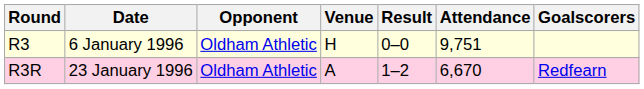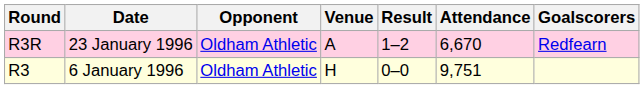 <table class="wikitable">
 <tr>
 <th>Round</th>
 <th>Date</th>
 <th>Opponent</th>
 <th>Venue</th>
 <th>Result</th>
 <th>Attendance</th>
 <th>Goalscorers</th>
 </tr>
+<tr style="background-color: #ffd0e3;">
+<td>R3R</td>
+<td>23 January 1996</td>
+<td><a href='#'>Oldham Athletic</a></td>
+<td>A</td>
+<td>1–2</td>
+<td>6,670</td>
+<td><a href='#'>Redfearn</a></td>
+</tr>
 <tr style="background-color: #ffffdd;">
 <td>R3</td>
 <td>6 January 1996</td>
 <td><a href='#'>Oldham Athletic</a></td>
 <td>H</td>
 <td>0–0</td>
 <td>9,751</td>
 <td></td>
 </tr>
-<tr style="background-color: #ffd0e3;">
-<td>R3R</td>
-<td>23 January 1996</td>
-<td><a href='#'>Oldham Athletic</a></td>
-<td>A</td>
-<td>1–2</td>
-<td>6,670</td>
-<td><a href='#'>Redfearn</a></td>
-</tr>
 </table>
